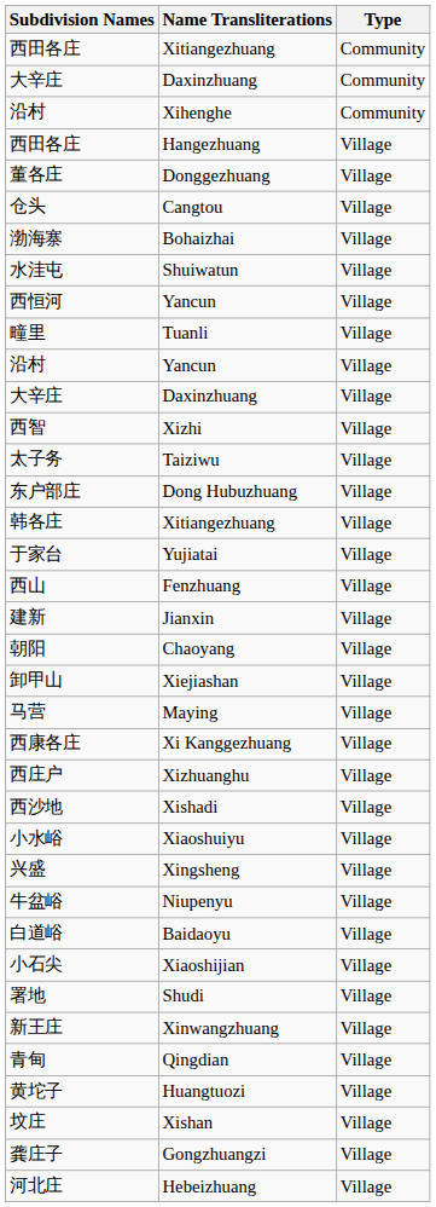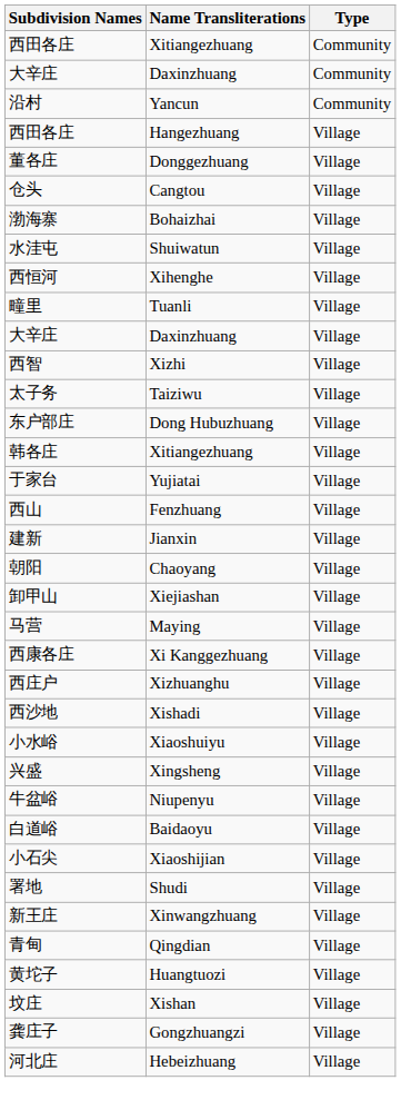 <table class="wikitable sortable">
 <tr>
 <th>Subdivision Names</th>
 <th>Name Transliterations</th>
 <th>Type</th>
 </tr>
 <tr>
 <td>西田各庄</td>
 <td>Xitiangezhuang</td>
 <td>Community</td>
 </tr>
 <tr>
 <td>大辛庄</td>
 <td>Daxinzhuang</td>
 <td>Community</td>
 </tr>
 <tr>
 <td>沿村</td>
-<td>Xihenghe</td>
+<td>Yancun</td>
 <td>Community</td>
 </tr>
 <tr>
 <td>西田各庄</td>
 <td>Hangezhuang</td>
 <td>Village</td>
 </tr>
 <tr>
 <td>董各庄</td>
 <td>Donggezhuang</td>
 <td>Village</td>
 </tr>
 <tr>
 <td>仓头</td>
 <td>Cangtou</td>
 <td>Village</td>
 </tr>
 <tr>
 <td>渤海寨</td>
 <td>Bohaizhai</td>
 <td>Village</td>
 </tr>
 <tr>
 <td>水洼屯</td>
 <td>Shuiwatun</td>
 <td>Village</td>
 </tr>
 <tr>
 <td>西恒河</td>
-<td>Yancun</td>
+<td>Xihenghe</td>
 <td>Village</td>
 </tr>
 <tr>
 <td>疃里</td>
 <td>Tuanli</td>
-<td>Village</td>
-</tr>
-<tr>
-<td>沿村</td>
-<td>Yancun</td>
 <td>Village</td>
 </tr>
 <tr>
 <td>大辛庄</td>
 <td>Daxinzhuang</td>
 <td>Village</td>
 </tr>
 <tr>
 <td>西智</td>
 <td>Xizhi</td>
 <td>Village</td>
 </tr>
 <tr>
 <td>太子务</td>
 <td>Taiziwu</td>
 <td>Village</td>
 </tr>
 <tr>
 <td>东户部庄</td>
 <td>Dong Hubuzhuang</td>
 <td>Village</td>
 </tr>
 <tr>
 <td>韩各庄</td>
 <td>Xitiangezhuang</td>
 <td>Village</td>
 </tr>
 <tr>
 <td>于家台</td>
 <td>Yujiatai</td>
 <td>Village</td>
 </tr>
 <tr>
 <td>西山</td>
 <td>Fenzhuang</td>
 <td>Village</td>
 </tr>
 <tr>
 <td>建新</td>
 <td>Jianxin</td>
 <td>Village</td>
 </tr>
 <tr>
 <td>朝阳</td>
 <td>Chaoyang</td>
 <td>Village</td>
 </tr>
 <tr>
 <td>卸甲山</td>
 <td>Xiejiashan</td>
 <td>Village</td>
 </tr>
 <tr>
 <td>马营</td>
 <td>Maying</td>
 <td>Village</td>
 </tr>
 <tr>
 <td>西康各庄</td>
 <td>Xi Kanggezhuang</td>
 <td>Village</td>
 </tr>
 <tr>
 <td>西庄户</td>
 <td>Xizhuanghu</td>
 <td>Village</td>
 </tr>
 <tr>
 <td>西沙地</td>
 <td>Xishadi</td>
 <td>Village</td>
 </tr>
 <tr>
 <td>小水峪</td>
 <td>Xiaoshuiyu</td>
 <td>Village</td>
 </tr>
 <tr>
 <td>兴盛</td>
 <td>Xingsheng</td>
 <td>Village</td>
 </tr>
 <tr>
 <td>牛盆峪</td>
 <td>Niupenyu</td>
 <td>Village</td>
 </tr>
 <tr>
 <td>白道峪</td>
 <td>Baidaoyu</td>
 <td>Village</td>
 </tr>
 <tr>
 <td>小石尖</td>
 <td>Xiaoshijian</td>
 <td>Village</td>
 </tr>
 <tr>
 <td>署地</td>
 <td>Shudi</td>
 <td>Village</td>
 </tr>
 <tr>
 <td>新王庄</td>
 <td>Xinwangzhuang</td>
 <td>Village</td>
 </tr>
 <tr>
 <td>青甸</td>
 <td>Qingdian</td>
 <td>Village</td>
 </tr>
 <tr>
 <td>黄坨子</td>
 <td>Huangtuozi</td>
 <td>Village</td>
 </tr>
 <tr>
 <td>坟庄</td>
 <td>Xishan</td>
 <td>Village</td>
 </tr>
 <tr>
 <td>龚庄子</td>
 <td>Gongzhuangzi</td>
 <td>Village</td>
 </tr>
 <tr>
 <td>河北庄</td>
 <td>Hebeizhuang</td>
 <td>Village</td>
 </tr>
 </table>
